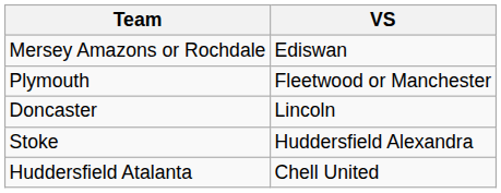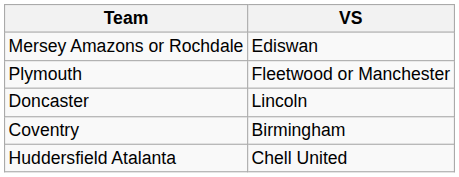 <table class="wikitable">
 <tr>
 <th>Team</th>
 <th>VS</th>
 </tr>
 <tr>
 <td>Mersey Amazons or Rochdale</td>
 <td>Ediswan</td>
 </tr>
 <tr>
 <td>Plymouth</td>
 <td>Fleetwood or Manchester</td>
 </tr>
 <tr>
 <td>Doncaster</td>
 <td>Lincoln</td>
 </tr>
 <tr>
-<td>Stoke</td>
-<td>Huddersfield Alexandra</td>
+<td>Coventry</td>
+<td>Birmingham</td>
 </tr>
 <tr>
 <td>Huddersfield Atalanta</td>
 <td>Chell United</td>
 </tr>
 </table>
